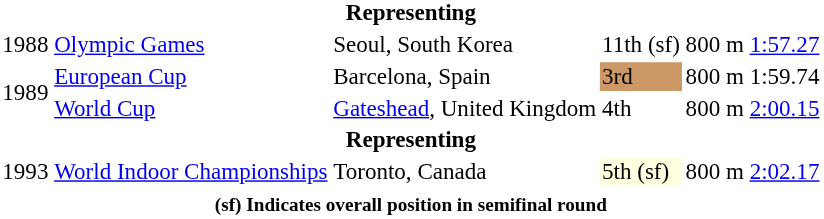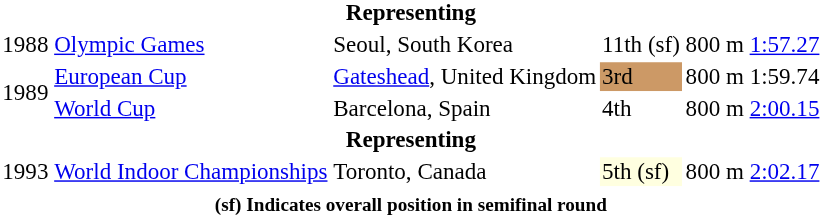 <table>
 <tr>
 <th colspan=6>Representing </th>
 </tr>
 <tr>
 <td>1988</td>
 <td><a href='#'>Olympic Games</a></td>
 <td>Seoul, South Korea</td>
 <td>11th (sf)</td>
 <td>800 m</td>
 <td><a href='#'>1:57.27</a></td>
 </tr>
 <tr>
 <td rowspan=2>1989</td>
 <td><a href='#'>European Cup</a></td>
-<td>Barcelona, Spain</td>
+<td><a href='#'>Gateshead</a>, United Kingdom</td>
 <td bgcolor=cc9966>3rd</td>
 <td>800 m</td>
 <td>1:59.74</td>
 </tr>
 <tr>
 <td><a href='#'>World Cup</a></td>
-<td><a href='#'>Gateshead</a>, United Kingdom</td>
+<td>Barcelona, Spain</td>
 <td>4th</td>
 <td>800 m</td>
 <td><a href='#'>2:00.15</a></td>
 </tr>
 <tr>
 <th colspan=6>Representing </th>
 </tr>
 <tr>
 <td>1993</td>
 <td><a href='#'>World Indoor Championships</a></td>
 <td>Toronto, Canada</td>
 <td style="background: lightyellow;">5th (sf)</td>
 <td>800 m</td>
 <td><a href='#'>2:02.17</a></td>
 </tr>
 <tr>
 <th colspan=6><small> (sf) Indicates overall position in semifinal round</small></th>
 </tr>
 </table>
